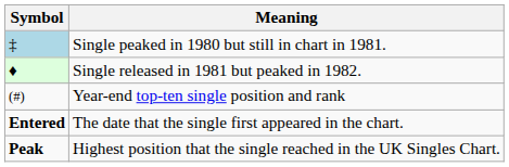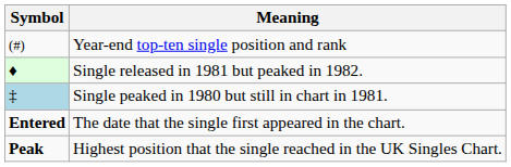 <table Class="wikitable">
 <tr>
 <th>Symbol</th>
 <th>Meaning</th>
 </tr>
 <tr>
-<td bgcolor=lightblue>‡</td>
-<td>Single peaked in 1980 but still in chart in 1981.</td>
+<td><small>(#)</small></td>
+<td>Year-end <a href='#'>top-ten single</a> position and rank</td>
 </tr>
 <tr>
 <td bgcolor=#DDFFDD>♦</td>
 <td>Single released in 1981 but peaked in 1982.</td>
 </tr>
 <tr>
-<td><small>(#)</small></td>
-<td>Year-end <a href='#'>top-ten single</a> position and rank</td>
+<td bgcolor=lightblue>‡</td>
+<td>Single peaked in 1980 but still in chart in 1981.</td>
 </tr>
 <tr>
 <td><strong>Entered</strong></td>
 <td>The date that the single first appeared in the chart.</td>
 </tr>
 <tr>
 <td><strong>Peak</strong></td>
 <td>Highest position that the single reached in the UK Singles Chart.</td>
 </tr>
 </table>
